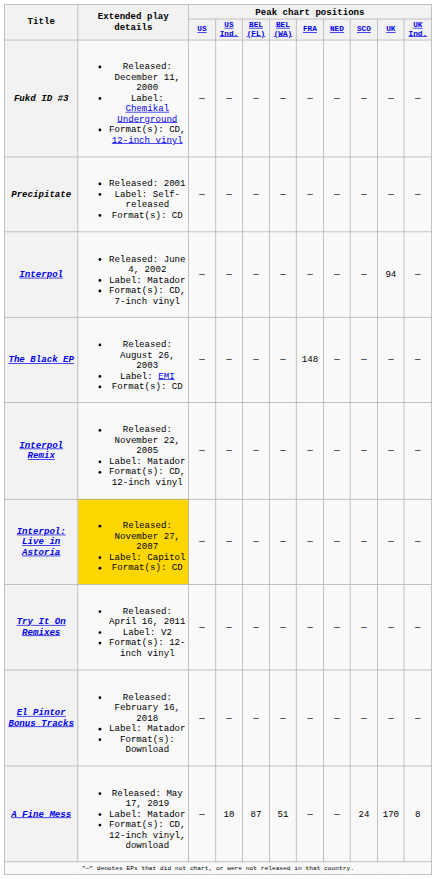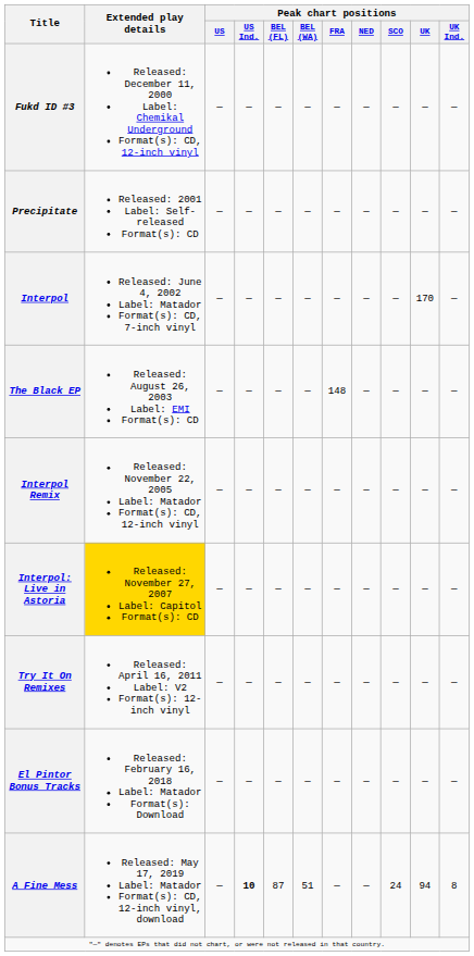 <table class="wikitable plainrowheaders" style="text-align:center;">
 <tr>
 <th scope="col" ! rowspan="2">Title</th>
 <th scope="col" ! rowspan="2">Extended play details</th>
 <th scope="col" ! colspan="9">Peak chart positions</th>
 </tr>
 <tr>
 <th style="width:3em;font-size:85%;"><a href='#'>US</a><br></th>
 <th style="width:3em;font-size:85%;"><a href='#'>US<br>Ind.</a><br></th>
 <th style="width:3em;font-size:85%;"><a href='#'>BEL<br>(FL)</a><br></th>
 <th style="width:3em;font-size:85%;"><a href='#'>BEL<br>(WA)</a><br></th>
 <th style="width:3em;font-size:85%;"><a href='#'>FRA</a><br></th>
 <th style="width:3em;font-size:85%;"><a href='#'>NED</a><br></th>
 <th style="width:3em;font-size:85%;"><a href='#'>SCO</a><br></th>
 <th style="width:3em;font-size:85%;"><a href='#'>UK</a><br></th>
 <th style="width:3em;font-size:85%;"><a href='#'>UK<br>Ind.</a><br></th>
 </tr>
 <tr>
 <th scope="row"><em>Fukd ID #3</em></th>
 <td><br><ul><li>Released: December 11, 2000</li><li>Label: <a href='#'>Chemikal Underground</a></li><li>Format(s): CD, <a href='#'>12-inch vinyl</a></li></ul></td>
 <td>—</td>
 <td>—</td>
 <td>—</td>
 <td>—</td>
 <td>—</td>
 <td>—</td>
 <td>—</td>
 <td>—</td>
 <td>—</td>
 </tr>
 <tr>
 <th scope="row"><em>Precipitate</em></th>
 <td><br><ul><li>Released: 2001</li><li>Label: Self-released</li><li>Format(s): CD</li></ul></td>
 <td>—</td>
 <td>—</td>
 <td>—</td>
 <td>—</td>
 <td>—</td>
 <td>—</td>
 <td>—</td>
 <td>—</td>
 <td>—</td>
 </tr>
 <tr>
 <th scope="row"><em><a href='#'>Interpol</a></em></th>
 <td><br><ul><li>Released: June 4, 2002</li><li>Label: Matador</li><li>Format(s): CD, 7-inch vinyl</li></ul></td>
 <td>—</td>
 <td>—</td>
 <td>—</td>
 <td>—</td>
 <td>—</td>
 <td>—</td>
 <td>—</td>
-<td>94</td>
+<td>170</td>
 <td>—</td>
 </tr>
 <tr>
 <th scope="row"><em><a href='#'>The Black EP</a></em></th>
 <td><br><ul><li>Released: August 26, 2003</li><li>Label: <a href='#'>EMI</a></li><li>Format(s): CD</li></ul></td>
 <td>—</td>
 <td>—</td>
 <td>—</td>
 <td>—</td>
 <td>148</td>
 <td>—</td>
 <td>—</td>
 <td>—</td>
 <td>—</td>
 </tr>
 <tr>
 <th scope="row"><em><a href='#'>Interpol Remix</a></em></th>
 <td><br><ul><li>Released: November 22, 2005</li><li>Label: Matador</li><li>Format(s): CD, 12-inch vinyl</li></ul></td>
 <td>—</td>
 <td>—</td>
 <td>—</td>
 <td>—</td>
 <td>—</td>
 <td>—</td>
 <td>—</td>
 <td>—</td>
 <td>—</td>
 </tr>
 <tr>
 <th scope="row"><em><a href='#'>Interpol: Live in Astoria</a></em></th>
 <td style="background: gold;"><br><ul><li>Released: November 27, 2007</li><li>Label: Capitol</li><li>Format(s): CD</li></ul></td>
 <td>—</td>
 <td>—</td>
 <td>—</td>
 <td>—</td>
 <td>—</td>
 <td>—</td>
 <td>—</td>
 <td>—</td>
 <td>—</td>
 </tr>
 <tr>
 <th scope="row"><em><a href='#'>Try It On Remixes</a></em></th>
 <td><br><ul><li>Released: April 16, 2011</li><li>Label: V2</li><li>Format(s): 12-inch vinyl</li></ul></td>
 <td>—</td>
 <td>—</td>
 <td>—</td>
 <td>—</td>
 <td>—</td>
 <td>—</td>
 <td>—</td>
 <td>—</td>
 <td>—</td>
 </tr>
 <tr>
 <th scope="row"><em><a href='#'>El Pintor Bonus Tracks</a></em></th>
 <td><br><ul><li>Released: February 16, 2018</li><li>Label: Matador</li><li>Format(s): Download</li></ul></td>
 <td>—</td>
 <td>—</td>
 <td>—</td>
 <td>—</td>
 <td>—</td>
 <td>—</td>
 <td>—</td>
 <td>—</td>
 <td>—</td>
 </tr>
 <tr>
 <th scope="row"><em><a href='#'>A Fine Mess</a></em></th>
 <td><br><ul><li>Released: May 17, 2019</li><li>Label: Matador</li><li>Format(s): CD, 12-inch vinyl, download</li></ul></td>
 <td>—</td>
-<td>10</td>
+<td><strong>10</strong></td>
 <td>87</td>
 <td>51</td>
 <td>—</td>
 <td>—</td>
 <td>24</td>
-<td>170</td>
+<td>94</td>
 <td>8</td>
 </tr>
 <tr>
 <td colspan="12" style="font-size:8pt;"><small>"—" denotes EPs that did not chart, or were not released in that country.</small></td>
 </tr>
 </table>
